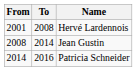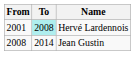 <table class="wikitable">
 <tr>
 <th>From</th>
 <th>To</th>
 <th>Name</th>
 </tr>
 <tr>
 <td>2001</td>
-<td>2008</td>
+<td style="background: paleturquoise;">2008</td>
 <td>Hervé Lardennois</td>
 </tr>
 <tr>
 <td>2008</td>
 <td>2014</td>
 <td>Jean Gustin</td>
 </tr>
-<tr>
-<td>2014</td>
-<td>2016</td>
-<td>Patricia Schneider</td>
-</tr>
 </table>
